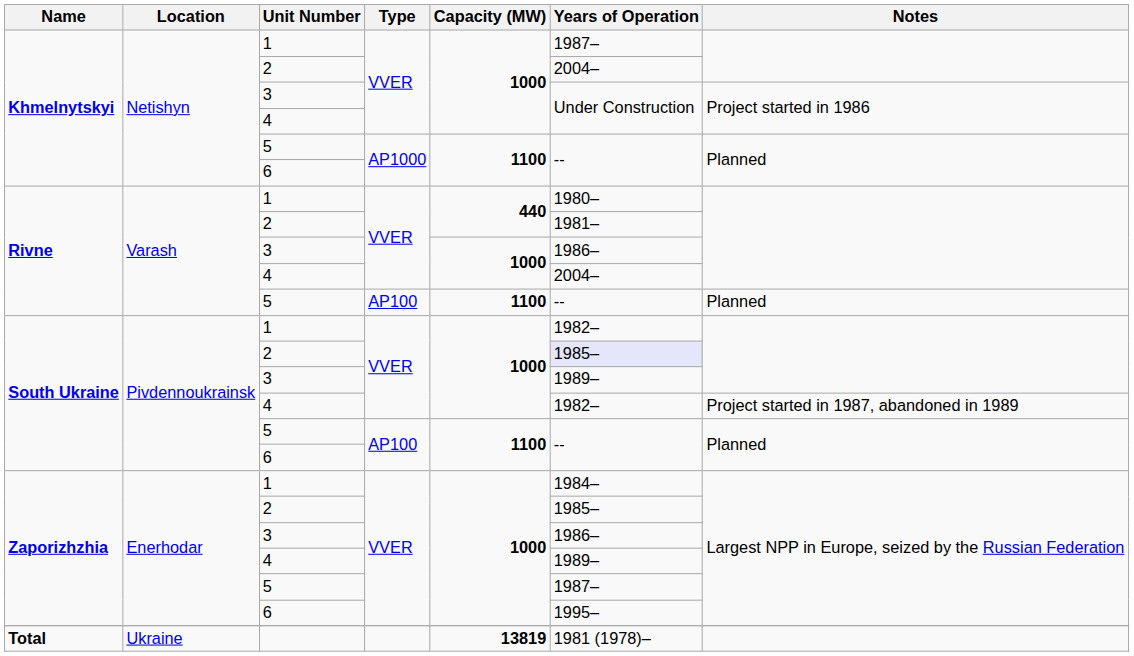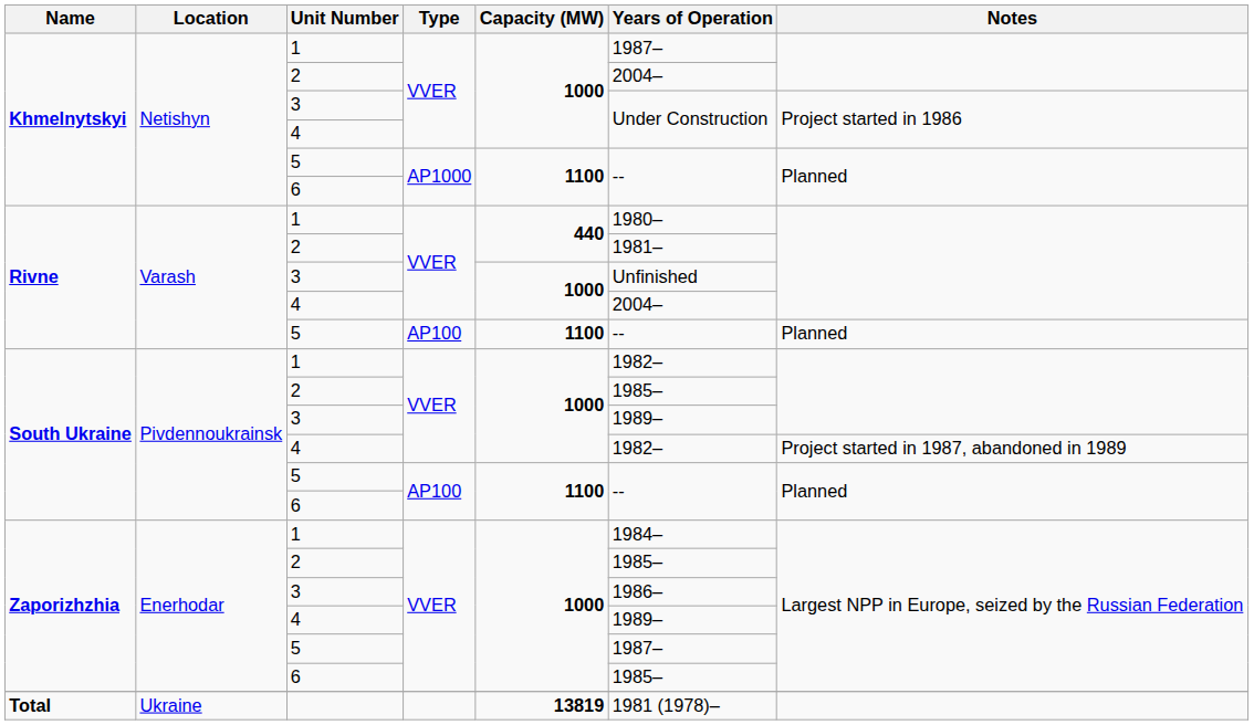 <table class="wikitable">
 <tr>
 <th>Name</th>
 <th>Location</th>
 <th>Unit Number</th>
 <th>Type</th>
 <th>Capacity (MW)</th>
 <th>Years of Operation</th>
 <th>Notes</th>
 </tr>
 <tr>
 <td rowspan="6"><strong><a href='#'>Khmelnytskyi</a></strong></td>
 <td rowspan="6"><a href='#'>Netishyn</a></td>
 <td>1</td>
 <td rowspan="4"><a href='#'>VVER</a></td>
 <td rowspan="4" align="right"><strong>1000</strong></td>
 <td>1987–</td>
 <td rowspan="2"></td>
 </tr>
 <tr>
 <td>2</td>
 <td>2004–</td>
 </tr>
 <tr>
 <td>3</td>
 <td rowspan="2">Under Construction</td>
 <td rowspan="2">Project started in 1986</td>
 </tr>
 <tr>
 <td>4</td>
 </tr>
 <tr>
 <td>5</td>
 <td rowspan="2"><a href='#'>AP1000</a></td>
 <td rowspan="2" align="right"><strong>1100</strong></td>
 <td rowspan="2">--</td>
 <td rowspan="2">Planned</td>
 </tr>
 <tr>
 <td>6</td>
 </tr>
 <tr>
 <td rowspan="5"><strong><a href='#'>Rivne</a></strong></td>
 <td rowspan="5"><a href='#'>Varash</a></td>
 <td>1</td>
 <td rowspan="4"><a href='#'>VVER</a></td>
 <td rowspan="2" align="right"><strong>440</strong></td>
 <td>1980–</td>
 <td rowspan="4"></td>
 </tr>
 <tr>
 <td>2</td>
 <td>1981–</td>
 </tr>
 <tr>
 <td>3</td>
 <td rowspan="2" align="right"><strong>1000</strong></td>
-<td>1986–</td>
+<td>Unfinished</td>
 </tr>
 <tr>
 <td>4</td>
 <td>2004–</td>
 </tr>
 <tr>
 <td>5</td>
 <td><a href='#'>AP100</a></td>
 <td align="right"><strong>1100</strong></td>
 <td>--</td>
 <td>Planned</td>
 </tr>
 <tr>
 <td rowspan="6"><strong><a href='#'>South Ukraine</a></strong></td>
 <td rowspan="6"><a href='#'>Pivdennoukrainsk</a></td>
 <td>1</td>
 <td rowspan="4"><a href='#'>VVER</a></td>
 <td rowspan="4" align="right"><strong>1000</strong></td>
 <td>1982–</td>
 <td rowspan="3"></td>
 </tr>
 <tr>
 <td>2</td>
-<td style="background: lavender;">1985–</td>
+<td>1985–</td>
 </tr>
 <tr>
 <td>3</td>
 <td>1989–</td>
 </tr>
 <tr>
 <td>4</td>
 <td>1982–</td>
 <td>Project started in 1987, abandoned in 1989</td>
 </tr>
 <tr>
 <td>5</td>
 <td rowspan="2"><a href='#'>AP100</a></td>
 <td rowspan="2" align="right"><strong>1100</strong></td>
 <td rowspan="2">--</td>
 <td rowspan="2">Planned</td>
 </tr>
 <tr>
 <td>6</td>
 </tr>
 <tr>
 <td rowspan="6"><strong><a href='#'>Zaporizhzhia</a></strong></td>
 <td rowspan="6"><a href='#'>Enerhodar</a></td>
 <td>1</td>
 <td rowspan="6"><a href='#'>VVER</a></td>
 <td rowspan="6" align="right"><strong>1000</strong></td>
 <td>1984–</td>
 <td rowspan="6">Largest NPP in Europe, seized by the <a href='#'>Russian Federation</a></td>
 </tr>
 <tr>
 <td>2</td>
 <td>1985–</td>
 </tr>
 <tr>
 <td>3</td>
 <td>1986–</td>
 </tr>
 <tr>
 <td>4</td>
 <td>1989–</td>
 </tr>
 <tr>
 <td>5</td>
 <td>1987–</td>
 </tr>
 <tr>
 <td>6</td>
-<td>1995–</td>
+<td>1985–</td>
 </tr>
 <tr>
 </tr>
 <tr>
 <td><strong>Total</strong></td>
 <td><a href='#'>Ukraine</a></td>
 <td></td>
 <td></td>
 <td align="right"><strong>13819</strong></td>
 <td>1981 (1978)–</td>
 <td></td>
 </tr>
 </table>
